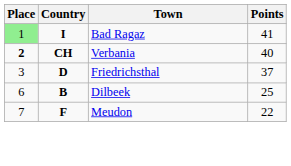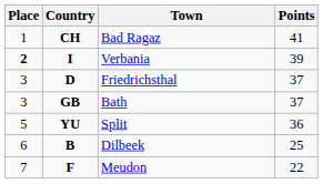 <table class="wikitable">
 <tr>
 <th width="25">Place</th>
 <th width="25">Country</th>
 <th width="200">Town</th>
 <th width="25">Points</th>
 </tr>
 <tr>
-<td align="center" style="background: lightgreen;">1</td>
-<td align="center"><strong>I</strong></td>
+<td align="center">1</td>
+<td align="center"><strong>CH</strong></td>
 <td align="left"><a href='#'>Bad Ragaz</a></td>
 <td align="center">41</td>
 </tr>
 <tr>
 <td align="center"><strong>2</strong></td>
-<td align="center"><strong>CH</strong></td>
+<td align="center"><strong>I</strong></td>
 <td align="left"><a href='#'>Verbania</a></td>
-<td align="center">40</td>
+<td align="center">39</td>
 </tr>
 <tr>
 <td align="center">3</td>
 <td align="center"><strong>D</strong></td>
 <td align="left"><a href='#'>Friedrichsthal</a></td>
 <td align="center">37</td>
+</tr>
+<tr>
+<td align="center">3</td>
+<td align="center"><strong>GB</strong></td>
+<td align="left"><a href='#'>Bath</a></td>
+<td align="center">37</td>
+</tr>
+<tr>
+<td align="center">5</td>
+<td align="center"><strong>YU</strong></td>
+<td align="left"><a href='#'>Split</a></td>
+<td align="center">36</td>
 </tr>
 <tr>
 <td align="center">6</td>
 <td align="center"><strong>B</strong></td>
 <td align="left"><a href='#'>Dilbeek</a></td>
 <td align="center">25</td>
 </tr>
 <tr>
 <td align="center">7</td>
 <td align="center"><strong>F</strong></td>
 <td align="left"><a href='#'>Meudon</a></td>
 <td align="center">22</td>
 </tr>
 </table>
